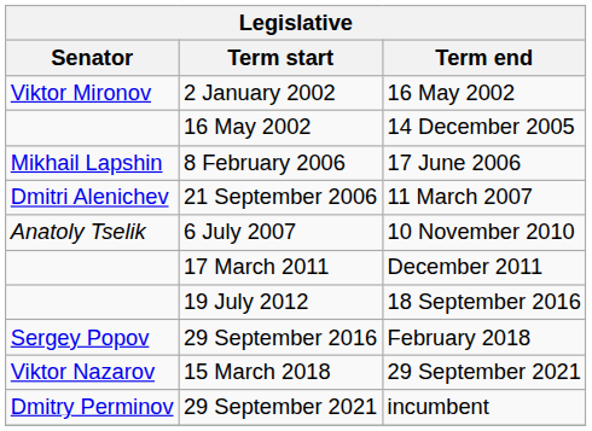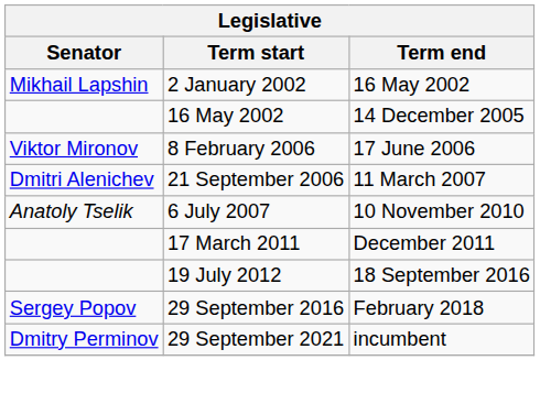 <table class="wikitable sortable">
 <tr>
 <th colspan=3>Legislative</th>
 </tr>
 <tr>
 <th>Senator</th>
 <th>Term start</th>
 <th>Term end</th>
 </tr>
 <tr>
-<td><a href='#'>Viktor Mironov</a></td>
+<td><a href='#'>Mikhail Lapshin</a></td>
 <td>2 January 2002</td>
 <td>16 May 2002</td>
 </tr>
 <tr>
 <td></td>
 <td>16 May 2002</td>
 <td>14 December 2005</td>
 </tr>
 <tr>
-<td><a href='#'>Mikhail Lapshin</a></td>
+<td><a href='#'>Viktor Mironov</a></td>
 <td>8 February 2006</td>
 <td>17 June 2006</td>
 </tr>
 <tr>
 <td><a href='#'>Dmitri Alenichev</a></td>
 <td>21 September 2006</td>
 <td>11 March 2007</td>
 </tr>
 <tr>
 <td><em>Anatoly Tselik</em></td>
 <td>6 July 2007</td>
 <td>10 November 2010</td>
 </tr>
 <tr>
 <td></td>
 <td>17 March 2011</td>
 <td>December 2011</td>
 </tr>
 <tr>
 <td></td>
 <td>19 July 2012</td>
 <td>18 September 2016</td>
 </tr>
 <tr>
 <td><a href='#'>Sergey Popov</a></td>
 <td>29 September 2016</td>
 <td>February 2018</td>
 </tr>
 <tr>
-<td><a href='#'>Viktor Nazarov</a></td>
-<td>15 March 2018</td>
-<td>29 September 2021</td>
-</tr>
-<tr>
 <td><a href='#'>Dmitry Perminov</a></td>
 <td>29 September 2021</td>
 <td>incumbent</td>
 </tr>
 <tr>
 </tr>
 </table>
